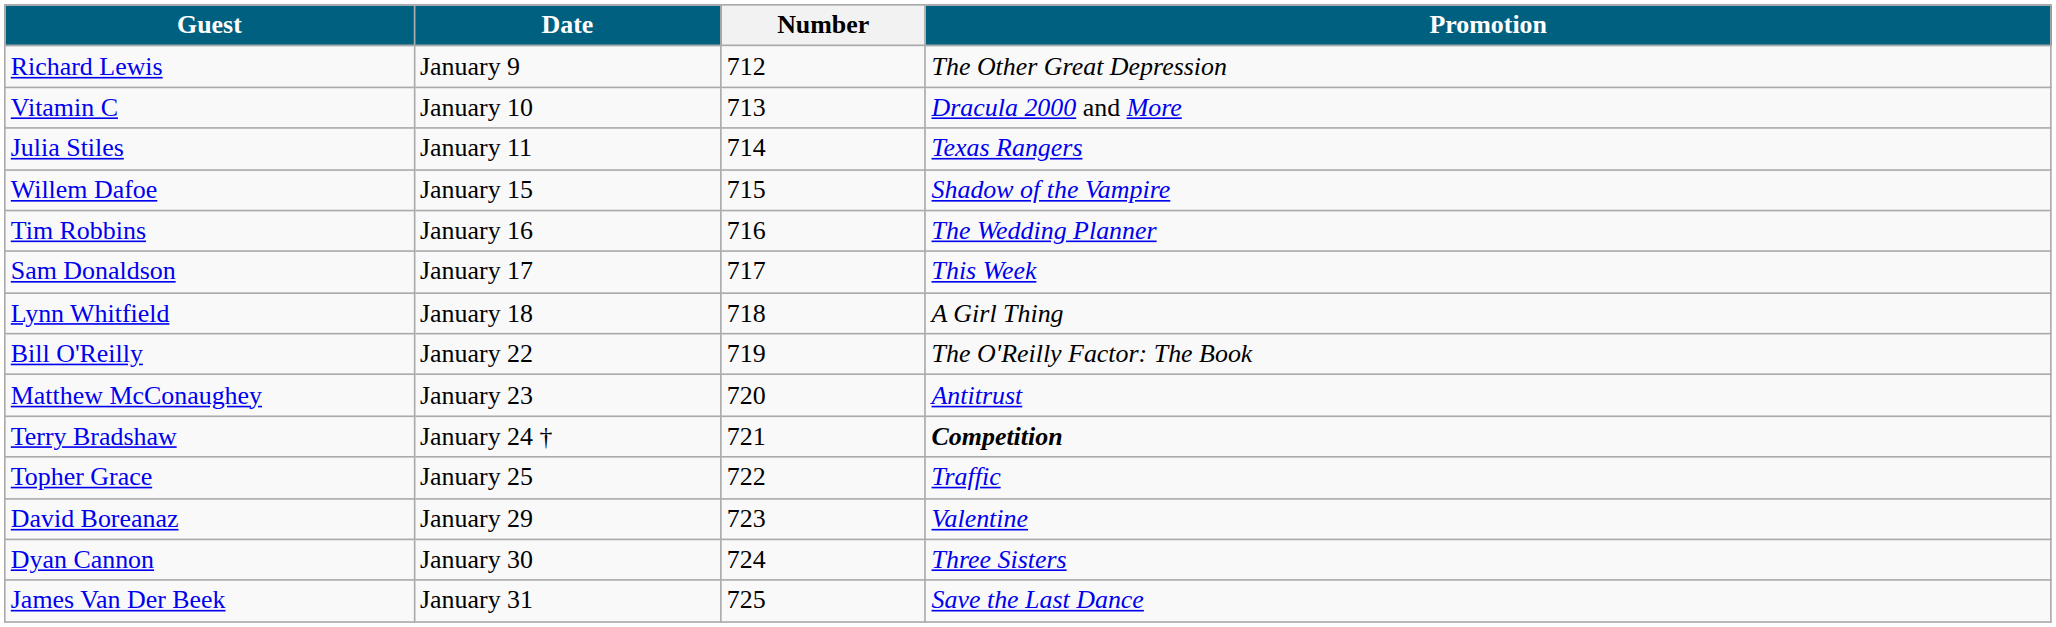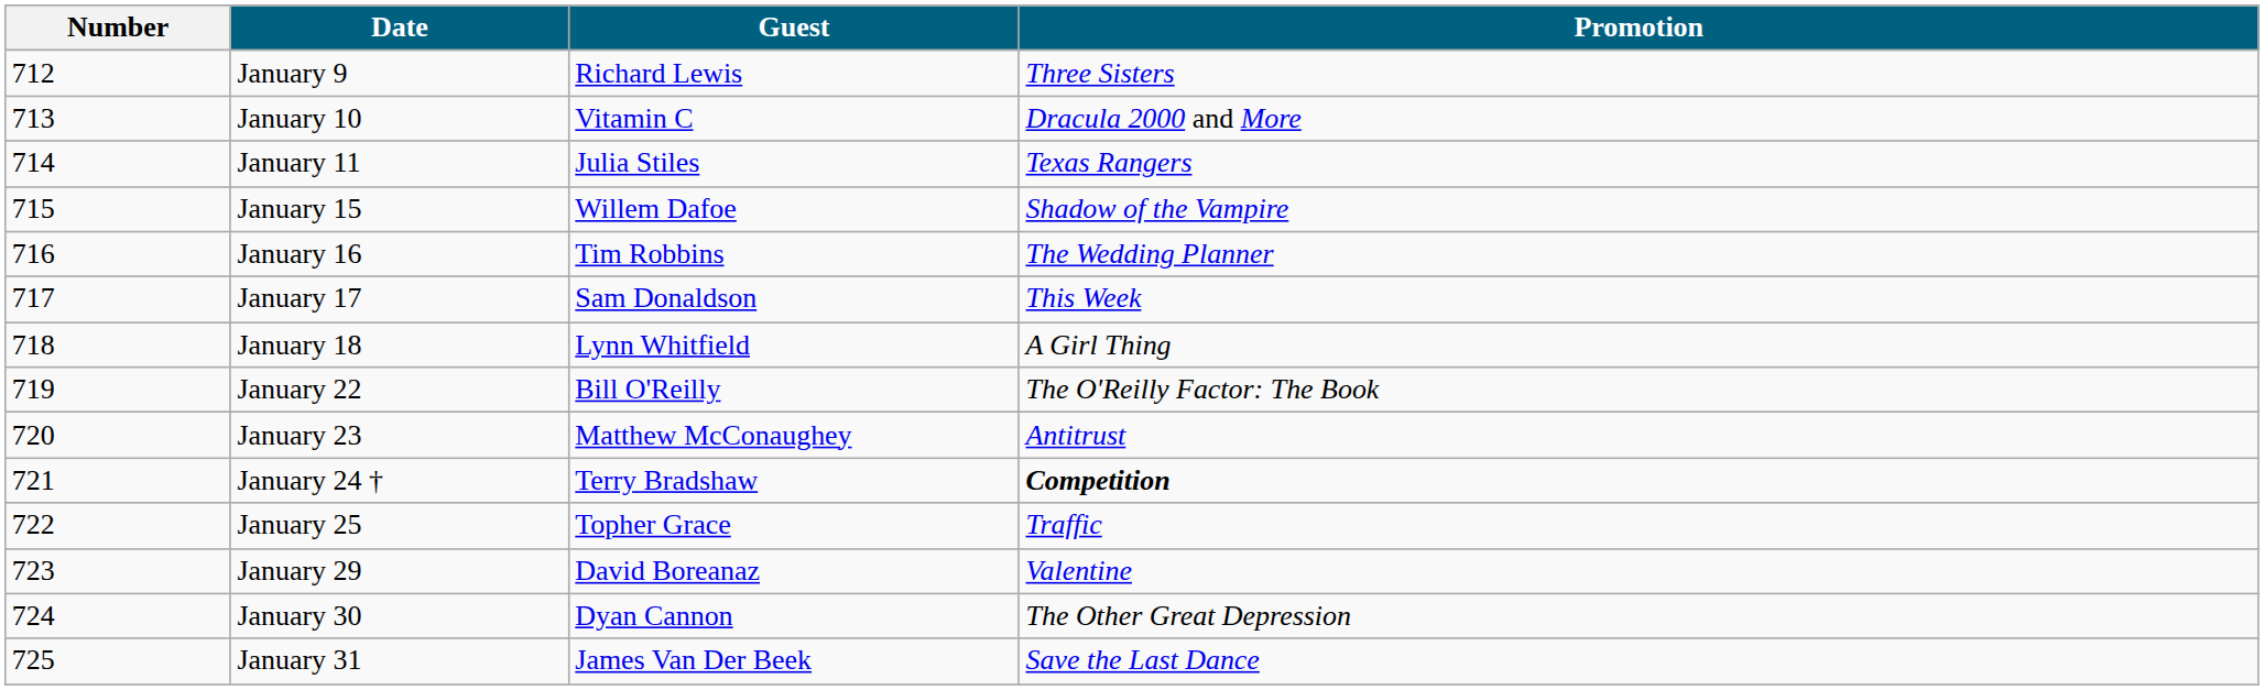 <table class="wikitable" width="100%">
 <tr bgcolor="#CCCCCC">
+<th>Number</th>
+<th width="15%" style="background:#006080; color:#FFFFFF">Date</th>
 <th width="20%" style="background:#006080; color:#FFFFFF">Guest</th>
-<th width="15%" style="background:#006080; color:#FFFFFF">Date</th>
-<th>Number</th>
 <th width="55%" style="background:#006080; color:#FFFFFF">Promotion</th>
 </tr>
 <tr>
+<td>712</td>
+<td>January 9</td>
 <td><a href='#'>Richard Lewis</a></td>
-<td>January 9</td>
-<td>712</td>
+<td><em><a href='#'>Three Sisters</a></em></td>
+</tr>
+<tr>
+<td>713</td>
+<td>January 10</td>
+<td><a href='#'>Vitamin C</a></td>
+<td><em><a href='#'>Dracula 2000</a></em> and <em><a href='#'>More</a></em></td>
+</tr>
+<tr>
+<td>714</td>
+<td>January 11</td>
+<td><a href='#'>Julia Stiles</a></td>
+<td><em><a href='#'>Texas Rangers</a></em></td>
+</tr>
+<tr>
+<td>715</td>
+<td>January 15</td>
+<td><a href='#'>Willem Dafoe</a></td>
+<td><em><a href='#'>Shadow of the Vampire</a></em></td>
+</tr>
+<tr>
+<td>716</td>
+<td>January 16</td>
+<td><a href='#'>Tim Robbins</a></td>
+<td><em><a href='#'>The Wedding Planner</a></em></td>
+</tr>
+<tr>
+<td>717</td>
+<td>January 17</td>
+<td><a href='#'>Sam Donaldson</a></td>
+<td><em><a href='#'>This Week</a></em></td>
+</tr>
+<tr>
+<td>718</td>
+<td>January 18</td>
+<td><a href='#'>Lynn Whitfield</a></td>
+<td><em>A Girl Thing</em></td>
+</tr>
+<tr>
+<td>719</td>
+<td>January 22</td>
+<td><a href='#'>Bill O'Reilly</a></td>
+<td><em>The O'Reilly Factor: The Book</em></td>
+</tr>
+<tr>
+<td>720</td>
+<td>January 23</td>
+<td><a href='#'>Matthew McConaughey</a></td>
+<td><em><a href='#'>Antitrust</a></em></td>
+</tr>
+<tr>
+<td>721</td>
+<td>January 24 †</td>
+<td><a href='#'>Terry Bradshaw</a></td>
+<td><strong><em>Competition</em></strong></td>
+</tr>
+<tr>
+<td>722</td>
+<td>January 25</td>
+<td><a href='#'>Topher Grace</a></td>
+<td><em><a href='#'>Traffic</a></em></td>
+</tr>
+<tr>
+<td>723</td>
+<td>January 29</td>
+<td><a href='#'>David Boreanaz</a></td>
+<td><em><a href='#'>Valentine</a></em></td>
+</tr>
+<tr>
+<td>724</td>
+<td>January 30</td>
+<td><a href='#'>Dyan Cannon</a></td>
 <td><em>The Other Great Depression</em></td>
 </tr>
 <tr>
-<td><a href='#'>Vitamin C</a></td>
-<td>January 10</td>
-<td>713</td>
-<td><em><a href='#'>Dracula 2000</a></em> and <em><a href='#'>More</a></em></td>
-</tr>
-<tr>
-<td><a href='#'>Julia Stiles</a></td>
-<td>January 11</td>
-<td>714</td>
-<td><em><a href='#'>Texas Rangers</a></em></td>
-</tr>
-<tr>
-<td><a href='#'>Willem Dafoe</a></td>
-<td>January 15</td>
-<td>715</td>
-<td><em><a href='#'>Shadow of the Vampire</a></em></td>
-</tr>
-<tr>
-<td><a href='#'>Tim Robbins</a></td>
-<td>January 16</td>
-<td>716</td>
-<td><em><a href='#'>The Wedding Planner</a></em></td>
-</tr>
-<tr>
-<td><a href='#'>Sam Donaldson</a></td>
-<td>January 17</td>
-<td>717</td>
-<td><em><a href='#'>This Week</a></em></td>
-</tr>
-<tr>
-<td><a href='#'>Lynn Whitfield</a></td>
-<td>January 18</td>
-<td>718</td>
-<td><em>A Girl Thing</em></td>
-</tr>
-<tr>
-<td><a href='#'>Bill O'Reilly</a></td>
-<td>January 22</td>
-<td>719</td>
-<td><em>The O'Reilly Factor: The Book</em></td>
-</tr>
-<tr>
-<td><a href='#'>Matthew McConaughey</a></td>
-<td>January 23</td>
-<td>720</td>
-<td><em><a href='#'>Antitrust</a></em></td>
-</tr>
-<tr>
-<td><a href='#'>Terry Bradshaw</a></td>
-<td>January 24 †</td>
-<td>721</td>
-<td><strong><em>Competition</em></strong></td>
-</tr>
-<tr>
-<td><a href='#'>Topher Grace</a></td>
-<td>January 25</td>
-<td>722</td>
-<td><em><a href='#'>Traffic</a></em></td>
-</tr>
-<tr>
-<td><a href='#'>David Boreanaz</a></td>
-<td>January 29</td>
-<td>723</td>
-<td><em><a href='#'>Valentine</a></em></td>
-</tr>
-<tr>
-<td><a href='#'>Dyan Cannon</a></td>
-<td>January 30</td>
-<td>724</td>
-<td><em><a href='#'>Three Sisters</a></em></td>
-</tr>
-<tr>
+<td>725</td>
+<td>January 31</td>
 <td><a href='#'>James Van Der Beek</a></td>
-<td>January 31</td>
-<td>725</td>
 <td><em><a href='#'>Save the Last Dance</a></em></td>
 </tr>
 </table>
